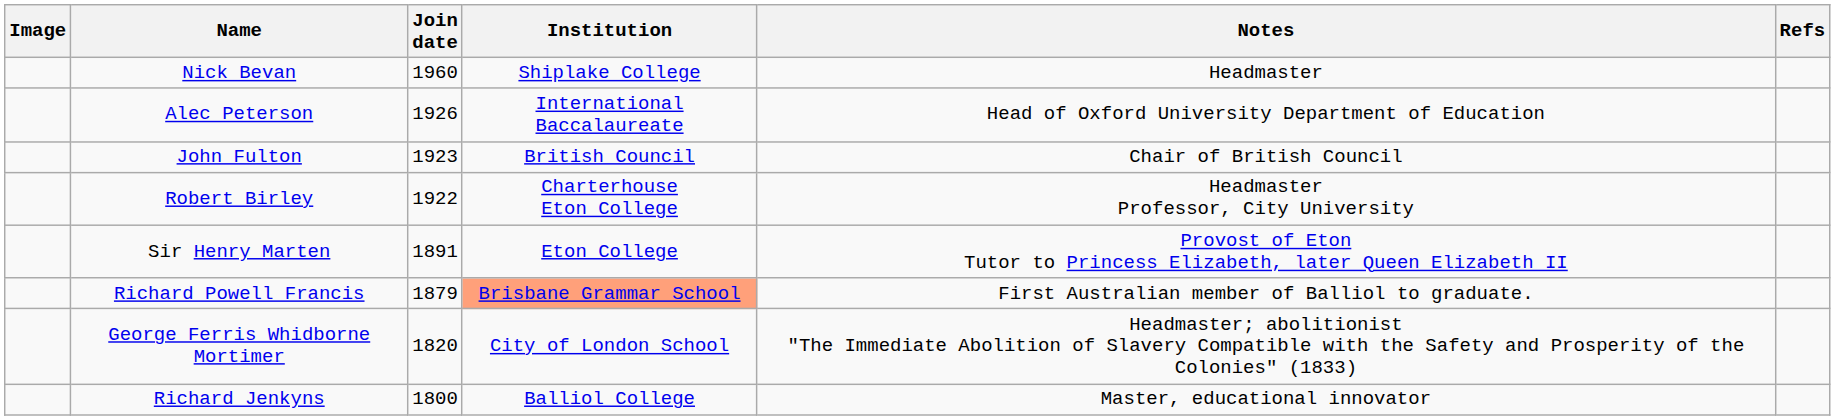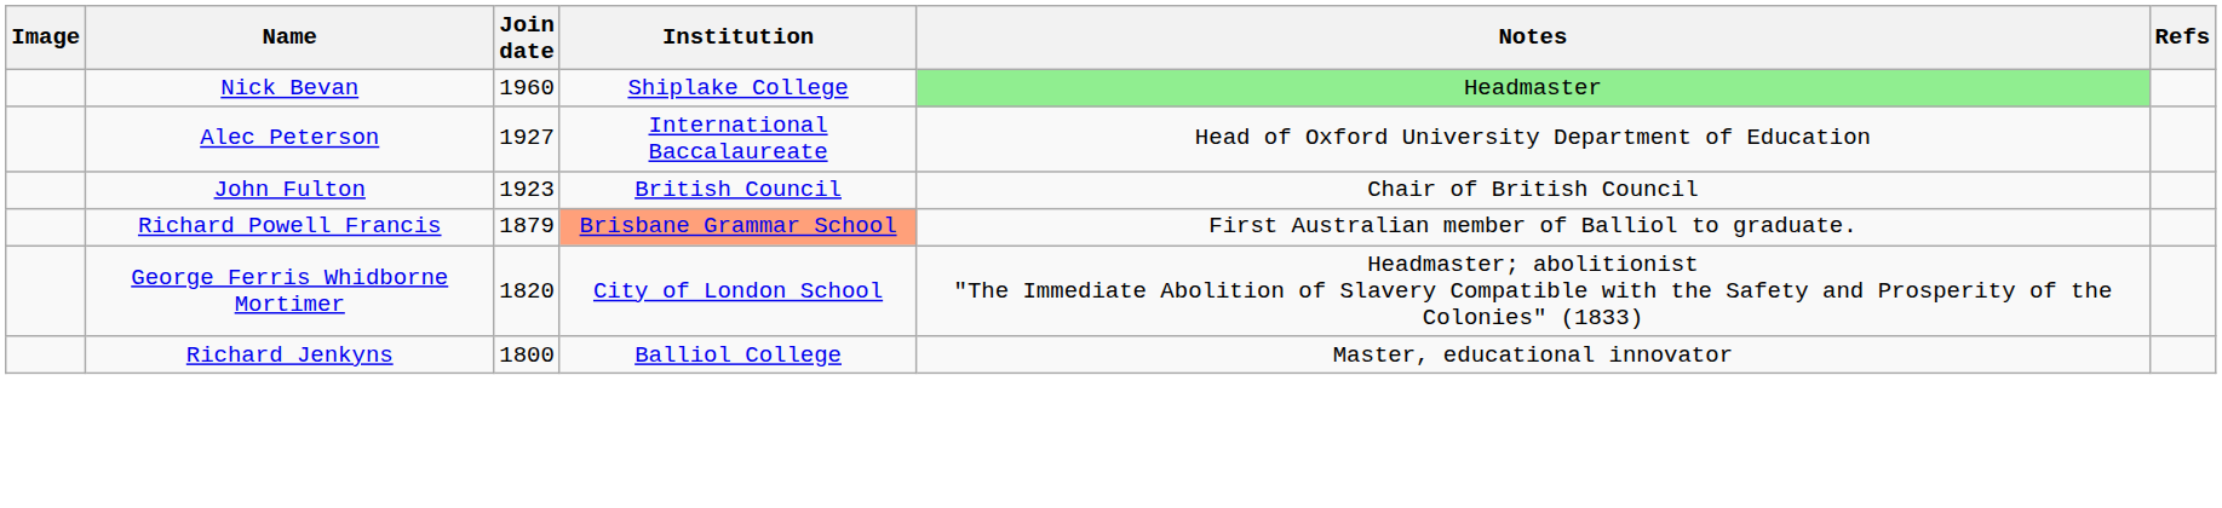 <table class="wikitable sortable" style="text-align:center;">
 <tr>
 <th class="unsortable">Image</th>
 <th>Name</th>
 <th>Join<br>date</th>
 <th>Institution</th>
 <th class=unsortable>Notes</th>
 <th class=unsortable>Refs</th>
 </tr>
 <tr>
 <td></td>
 <td><a href='#'>Nick Bevan</a></td>
 <td>1960</td>
 <td><a href='#'>Shiplake College</a></td>
-<td>Headmaster</td>
+<td style="background: lightgreen;">Headmaster</td>
 <td></td>
 </tr>
 <tr>
 <td></td>
 <td><a href='#'>Alec Peterson</a></td>
-<td>1926</td>
+<td>1927</td>
 <td><a href='#'>International Baccalaureate</a></td>
 <td>Head of Oxford University Department of Education</td>
 <td></td>
 </tr>
 <tr>
 <td></td>
 <td><a href='#'>John Fulton</a></td>
 <td>1923</td>
 <td><a href='#'>British Council</a></td>
 <td>Chair of British Council</td>
-<td></td>
-</tr>
-<tr>
-<td></td>
-<td><a href='#'>Robert Birley</a></td>
-<td>1922</td>
-<td><a href='#'>Charterhouse</a><br><a href='#'>Eton College</a></td>
-<td>Headmaster<br>Professor, City University</td>
-<td></td>
-</tr>
-<tr>
-<td></td>
-<td>Sir <a href='#'>Henry Marten</a></td>
-<td>1891</td>
-<td><a href='#'>Eton College</a></td>
-<td><a href='#'>Provost of Eton</a><br>Tutor to <a href='#'>Princess Elizabeth, later Queen Elizabeth II</a></td>
 <td></td>
 </tr>
 <tr>
 <td></td>
 <td><a href='#'>Richard Powell Francis</a></td>
 <td>1879</td>
 <td style="background: lightsalmon;"><a href='#'>Brisbane Grammar School</a></td>
 <td>First Australian member of Balliol to graduate.</td>
 <td></td>
 </tr>
 <tr>
 <td></td>
 <td><a href='#'>George Ferris Whidborne Mortimer</a></td>
 <td>1820</td>
 <td><a href='#'>City of London School</a></td>
 <td>Headmaster; abolitionist<br>"The Immediate Abolition of Slavery Compatible with the Safety and Prosperity of the Colonies" (1833)</td>
 <td></td>
 </tr>
 <tr>
 <td></td>
 <td><a href='#'>Richard Jenkyns</a></td>
 <td>1800</td>
 <td><a href='#'>Balliol College</a></td>
 <td>Master, educational innovator</td>
 <td></td>
 </tr>
 </table>
